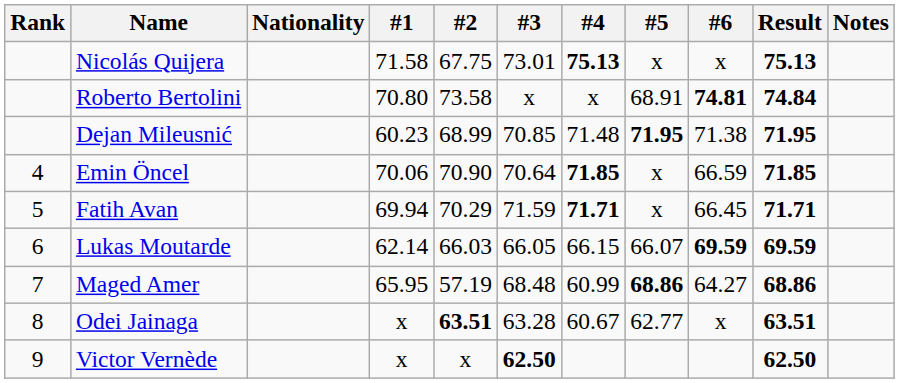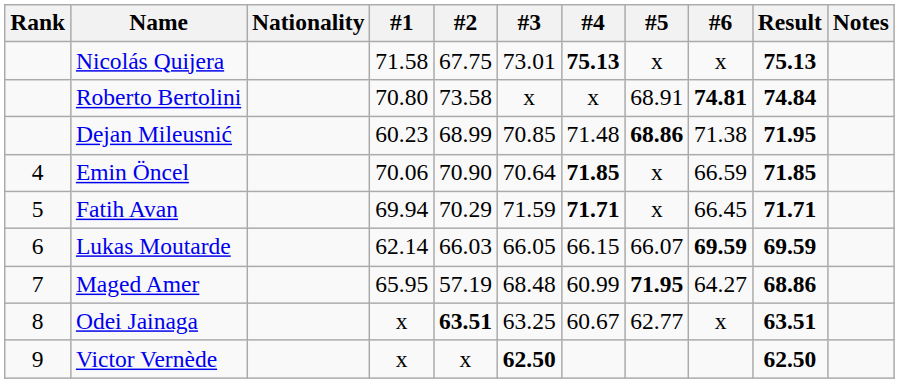 <table class="wikitable sortable" style="text-align:center">
 <tr>
 <th>Rank</th>
 <th>Name</th>
 <th>Nationality</th>
 <th>#1</th>
 <th>#2</th>
 <th>#3</th>
 <th>#4</th>
 <th>#5</th>
 <th>#6</th>
 <th>Result</th>
 <th>Notes</th>
 </tr>
 <tr>
 <td></td>
 <td align=left><a href='#'>Nicolás Quijera</a></td>
 <td align=left></td>
 <td>71.58</td>
 <td>67.75</td>
 <td>73.01</td>
 <td><strong>75.13</strong></td>
 <td>x</td>
 <td>x</td>
 <td><strong>75.13</strong></td>
 <td></td>
 </tr>
 <tr>
 <td></td>
 <td align=left><a href='#'>Roberto Bertolini</a></td>
 <td align=left></td>
 <td>70.80</td>
 <td>73.58</td>
 <td>x</td>
 <td>x</td>
 <td>68.91</td>
 <td><strong>74.81</strong></td>
 <td><strong>74.84</strong></td>
 <td></td>
 </tr>
 <tr>
 <td></td>
 <td align=left><a href='#'>Dejan Mileusnić</a></td>
 <td align=left></td>
 <td>60.23</td>
 <td>68.99</td>
 <td>70.85</td>
 <td>71.48</td>
-<td><strong>71.95</strong></td>
+<td><strong>68.86</strong></td>
 <td>71.38</td>
 <td><strong>71.95</strong></td>
 <td></td>
 </tr>
 <tr>
 <td>4</td>
 <td align=left><a href='#'>Emin Öncel</a></td>
 <td align=left></td>
 <td>70.06</td>
 <td>70.90</td>
 <td>70.64</td>
 <td><strong>71.85</strong></td>
 <td>x</td>
 <td>66.59</td>
 <td><strong>71.85</strong></td>
 <td></td>
 </tr>
 <tr>
 <td>5</td>
 <td align=left><a href='#'>Fatih Avan</a></td>
 <td align=left></td>
 <td>69.94</td>
 <td>70.29</td>
 <td>71.59</td>
 <td><strong>71.71</strong></td>
 <td>x</td>
 <td>66.45</td>
 <td><strong>71.71</strong></td>
 <td></td>
 </tr>
 <tr>
 <td>6</td>
 <td align=left><a href='#'>Lukas Moutarde</a></td>
 <td align=left></td>
 <td>62.14</td>
 <td>66.03</td>
 <td>66.05</td>
 <td>66.15</td>
 <td>66.07</td>
 <td><strong>69.59</strong></td>
 <td><strong>69.59</strong></td>
 <td></td>
 </tr>
 <tr>
 <td>7</td>
 <td align=left><a href='#'>Maged Amer</a></td>
 <td align=left></td>
 <td>65.95</td>
 <td>57.19</td>
 <td>68.48</td>
 <td>60.99</td>
-<td><strong>68.86</strong></td>
+<td><strong>71.95</strong></td>
 <td>64.27</td>
 <td><strong>68.86</strong></td>
 <td></td>
 </tr>
 <tr>
 <td>8</td>
 <td align=left><a href='#'>Odei Jainaga</a></td>
 <td align=left></td>
 <td>x</td>
 <td><strong>63.51</strong></td>
-<td>63.28</td>
+<td>63.25</td>
 <td>60.67</td>
 <td>62.77</td>
 <td>x</td>
 <td><strong>63.51</strong></td>
 <td></td>
 </tr>
 <tr>
 <td>9</td>
 <td align=left><a href='#'>Victor Vernède</a></td>
 <td align=left></td>
 <td>x</td>
 <td>x</td>
 <td><strong>62.50</strong></td>
 <td></td>
 <td></td>
 <td></td>
 <td><strong>62.50</strong></td>
 <td></td>
 </tr>
 </table>
